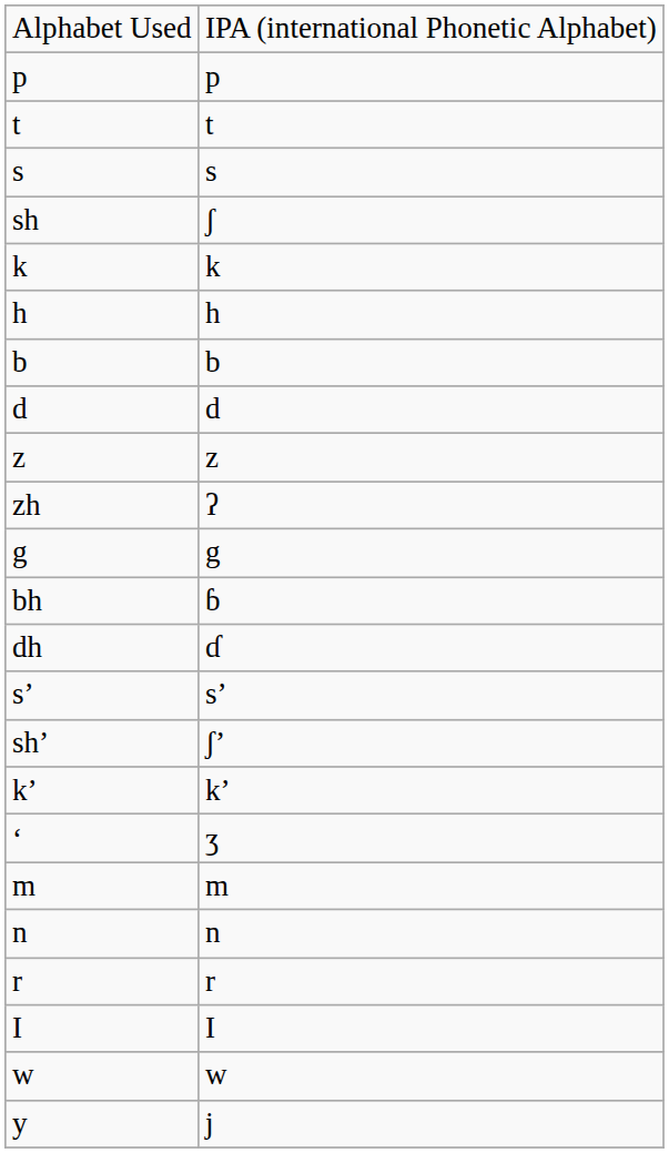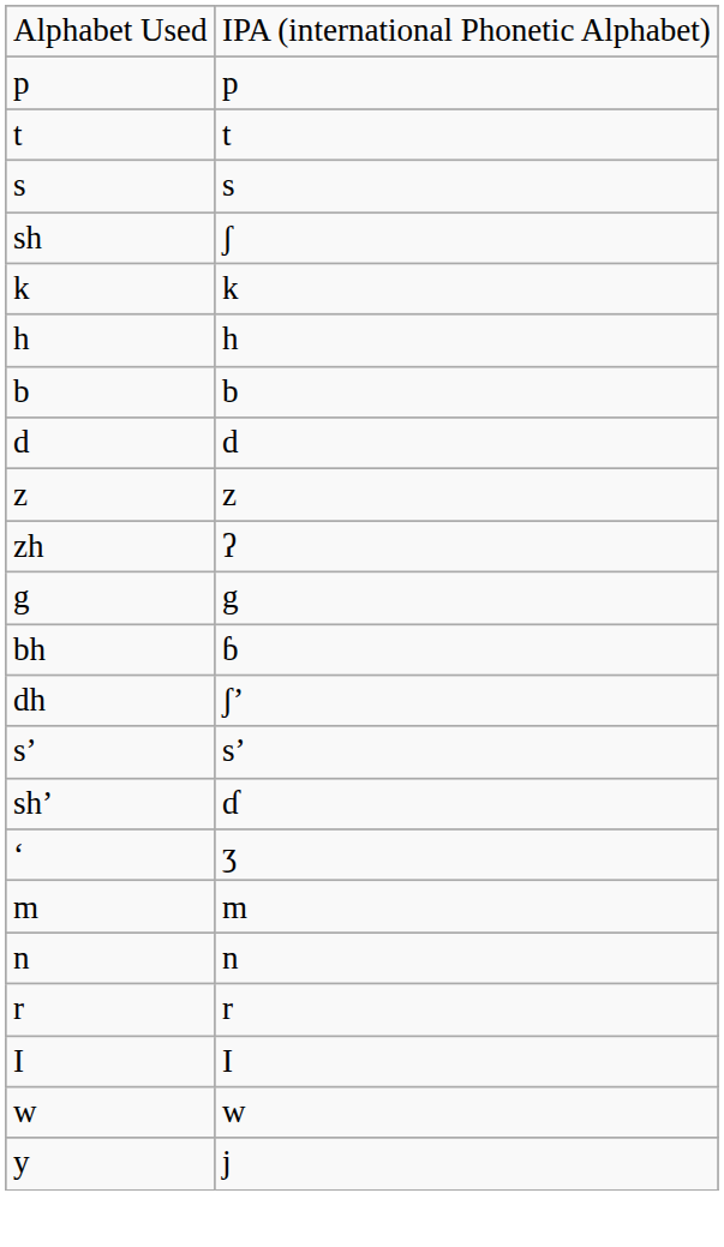 <table class="wikitable">
 <tr>
 <td>Alphabet Used</td>
 <td>IPA (international Phonetic Alphabet)</td>
 </tr>
 <tr>
 <td>p</td>
 <td>p</td>
 </tr>
 <tr>
 <td>t</td>
 <td>t</td>
 </tr>
 <tr>
 <td>s</td>
 <td>s</td>
 </tr>
 <tr>
 <td>sh</td>
 <td>ʃ</td>
 </tr>
 <tr>
 <td>k</td>
 <td>k</td>
 </tr>
 <tr>
 <td>h</td>
 <td>h</td>
 </tr>
 <tr>
 <td>b</td>
 <td>b</td>
 </tr>
 <tr>
 <td>d</td>
 <td>d</td>
 </tr>
 <tr>
 <td>z</td>
 <td>z</td>
 </tr>
 <tr>
 <td>zh</td>
 <td>ʔ</td>
 </tr>
 <tr>
 <td>g</td>
 <td>g</td>
 </tr>
 <tr>
 <td>bh</td>
 <td>ɓ</td>
 </tr>
 <tr>
 <td>dh</td>
-<td>ɗ</td>
+<td>ʃʼ</td>
 </tr>
 <tr>
 <td>s’</td>
 <td>sʼ</td>
 </tr>
 <tr>
 <td>sh’</td>
-<td>ʃʼ</td>
-</tr>
-<tr>
-<td>k’</td>
-<td>kʼ</td>
+<td>ɗ</td>
 </tr>
 <tr>
 <td>‘</td>
 <td>ʒ</td>
 </tr>
 <tr>
 <td>m</td>
 <td>m</td>
 </tr>
 <tr>
 <td>n</td>
 <td>n</td>
 </tr>
 <tr>
 <td>r</td>
 <td>r</td>
 </tr>
 <tr>
 <td>I</td>
 <td>I</td>
 </tr>
 <tr>
 <td>w</td>
 <td>w</td>
 </tr>
 <tr>
 <td>y</td>
 <td>j</td>
 </tr>
 </table>
